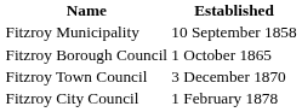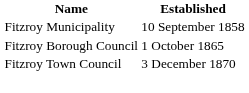 <table class="sortable">
 <tr>
 <th>Name</th>
 <th>Established</th>
 </tr>
 <tr>
 <td>Fitzroy Municipality</td>
 <td>10 September 1858</td>
 </tr>
 <tr>
 <td>Fitzroy Borough Council</td>
 <td>1 October 1865</td>
 </tr>
 <tr>
 <td>Fitzroy Town Council</td>
 <td>3 December 1870</td>
 </tr>
-<tr>
-<td>Fitzroy City Council</td>
-<td>1 February 1878</td>
-</tr>
 </table>
